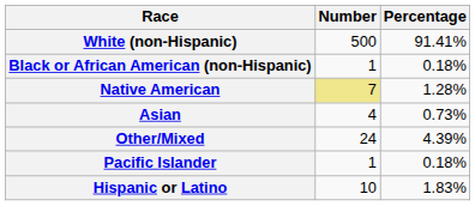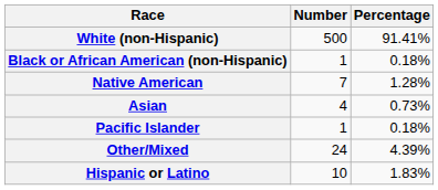 <table class="wikitable" style="text-align:right">
 <tr>
 <th scope="col">Race</th>
 <th scope="col">Number</th>
 <th scope="col">Percentage</th>
 </tr>
 <tr>
 <th scope="row"><a href='#'>White</a> (non-Hispanic)</th>
 <td>500</td>
 <td>91.41%</td>
 </tr>
 <tr>
 <th scope="row"><a href='#'>Black or African American</a> (non-Hispanic)</th>
 <td>1</td>
 <td>0.18%</td>
 </tr>
 <tr>
 <th scope="row"><a href='#'>Native American</a></th>
-<td style="background: khaki;">7</td>
+<td>7</td>
 <td>1.28%</td>
 </tr>
 <tr>
 <th scope="row"><a href='#'>Asian</a></th>
 <td>4</td>
 <td>0.73%</td>
 </tr>
 <tr>
+<th scope="row"><a href='#'>Pacific Islander</a></th>
+<td>1</td>
+<td>0.18%</td>
+</tr>
+<tr>
 <th scope="row"><a href='#'>Other/Mixed</a></th>
 <td>24</td>
 <td>4.39%</td>
-</tr>
-<tr>
-<th scope="row"><a href='#'>Pacific Islander</a></th>
-<td>1</td>
-<td>0.18%</td>
 </tr>
 <tr>
 <th scope="row"><a href='#'>Hispanic</a> or <a href='#'>Latino</a></th>
 <td>10</td>
 <td>1.83%</td>
 </tr>
 </table>
